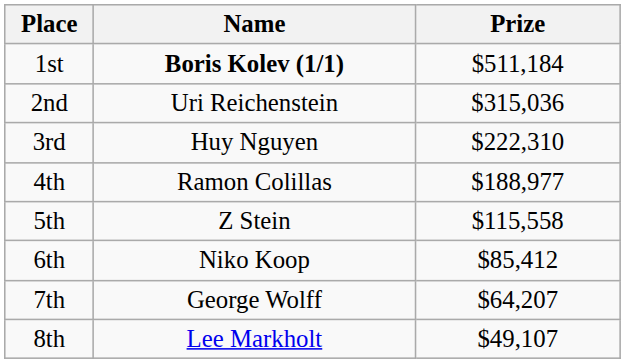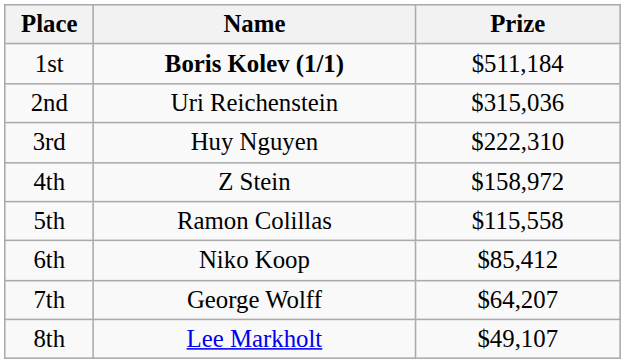 <table class="wikitable">
 <tr>
 <th width="50">Place</th>
 <th width="200">Name</th>
 <th width="125">Prize</th>
 </tr>
 <tr>
 <td align = "center">1st</td>
 <td align = "center"><strong>Boris Kolev (1/1)</strong></td>
 <td align="center">$511,184</td>
 </tr>
 <tr>
 <td align = "center">2nd</td>
 <td align = "center">Uri Reichenstein</td>
 <td align="center">$315,036</td>
 </tr>
 <tr>
 <td align = "center">3rd</td>
 <td align = "center">Huy Nguyen</td>
 <td align="center">$222,310</td>
 </tr>
 <tr>
 <td align = "center">4th</td>
-<td align = "center">Ramon Colillas</td>
-<td align="center">$188,977</td>
+<td align = "center">Z Stein</td>
+<td align="center">$158,972</td>
 </tr>
 <tr>
 <td align = "center">5th</td>
-<td align = "center">Z Stein</td>
+<td align = "center">Ramon Colillas</td>
 <td align="center">$115,558</td>
 </tr>
 <tr>
 <td align = "center">6th</td>
 <td align = "center">Niko Koop</td>
 <td align="center">$85,412</td>
 </tr>
 <tr>
 <td align = "center">7th</td>
 <td align = "center">George Wolff</td>
 <td align="center">$64,207</td>
 </tr>
 <tr>
 <td align = "center">8th</td>
 <td align = "center"><a href='#'>Lee Markholt</a></td>
 <td align="center">$49,107</td>
 </tr>
 </table>
